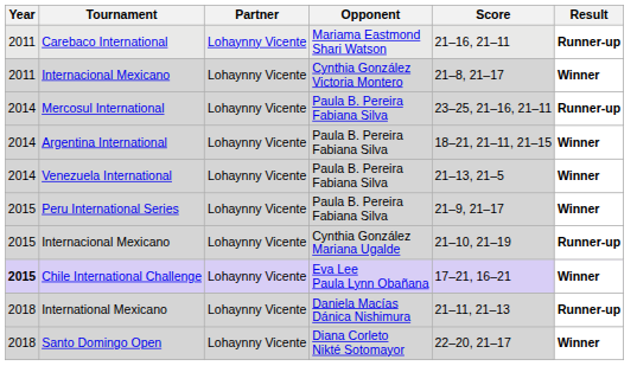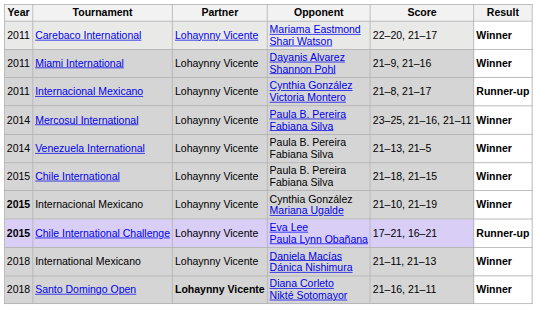 <table class="sortable wikitable" style="font-size: 90%;">
 <tr>
 <th>Year</th>
 <th>Tournament</th>
 <th>Partner</th>
 <th>Opponent</th>
 <th>Score</th>
 <th>Result</th>
 </tr>
 <tr style="background:#E9E9E8">
 <td align="center">2011</td>
 <td align="left"><a href='#'>Carebaco International</a></td>
 <td align="left"> <a href='#'>Lohaynny Vicente</a></td>
 <td align="left"> <a href='#'>Mariama Eastmond</a> <br>  <a href='#'>Shari Watson</a></td>
-<td align="left">21–16, 21–11</td>
-<td style="text-align:left; background:white"> <strong>Runner-up</strong></td>
+<td align="left">22–20, 21–17</td>
+<td style="text-align:left; background:white"> <strong>Winner</strong></td>
+</tr>
+<tr style="background:#D5D5D5">
+<td align="center">2011</td>
+<td align="left"><a href='#'>Miami International</a></td>
+<td align="left"> Lohaynny Vicente</td>
+<td align="left"> <a href='#'>Dayanis Alvarez</a> <br>  <a href='#'>Shannon Pohl</a></td>
+<td align="left">21–9, 21–16</td>
+<td style="text-align:left; background:white"> <strong>Winner</strong></td>
 </tr>
 <tr style="background:#D5D5D5">
 <td align="center">2011</td>
 <td align="left"><a href='#'>Internacional Mexicano</a></td>
 <td align="left"> Lohaynny Vicente</td>
 <td align="left"> <a href='#'>Cynthia González</a> <br>  <a href='#'>Victoria Montero</a></td>
 <td align="left">21–8, 21–17</td>
-<td style="text-align:left; background:white"> <strong>Winner</strong></td>
+<td style="text-align:left; background:white"> <strong>Runner-up</strong></td>
 </tr>
 <tr style="background:#D5D5D5">
 <td align="center">2014</td>
 <td align="left"><a href='#'>Mercosul International</a></td>
 <td align="left"> Lohaynny Vicente</td>
 <td align="left"> <a href='#'>Paula B. Pereira</a> <br>  <a href='#'>Fabiana Silva</a></td>
 <td align="left">23–25, 21–16, 21–11</td>
-<td style="text-align:left; background:white"> <strong>Runner-up</strong></td>
-</tr>
-<tr style="background:#D5D5D5">
-<td align="center">2014</td>
-<td align="left"><a href='#'>Argentina International</a></td>
-<td align="left"> Lohaynny Vicente</td>
-<td align="left"> Paula B. Pereira <br>  Fabiana Silva</td>
-<td align="left">18–21, 21–11, 21–15</td>
 <td style="text-align:left; background:white"> <strong>Winner</strong></td>
 </tr>
 <tr style="background:#D5D5D5">
 <td align="center">2014</td>
 <td align="left"><a href='#'>Venezuela International</a></td>
 <td align="left"> Lohaynny Vicente</td>
 <td align="left"> Paula B. Pereira <br>  Fabiana Silva</td>
 <td align="left">21–13, 21–5</td>
 <td style="text-align:left; background:white"> <strong>Winner</strong></td>
 </tr>
 <tr style="background:#D5D5D5">
 <td align="center">2015</td>
-<td align="left"><a href='#'>Peru International Series</a></td>
+<td align="left"><a href='#'>Chile International</a></td>
 <td align="left"> Lohaynny Vicente</td>
 <td align="left"> Paula B. Pereira <br>  Fabiana Silva</td>
-<td align="left">21–9, 21–17</td>
+<td align="left">21–18, 21–15</td>
 <td style="text-align:left; background:white"> <strong>Winner</strong></td>
 </tr>
 <tr style="background:#D5D5D5">
-<td align="center">2015</td>
+<td align="center"><strong>2015</strong></td>
 <td align="left">Internacional Mexicano</td>
 <td align="left"> Lohaynny Vicente</td>
 <td align="left"> Cynthia González <br>  <a href='#'>Mariana Ugalde</a></td>
 <td align="left">21–10, 21–19</td>
-<td style="text-align:left; background:white"> <strong>Runner-up</strong></td>
+<td style="text-align:left; background:white"> <strong>Winner</strong></td>
 </tr>
 <tr style="background:#D8CEF6">
 <td align="center"><strong>2015</strong></td>
 <td align="left"><a href='#'>Chile International Challenge</a></td>
 <td align="left"> Lohaynny Vicente</td>
 <td align="left"> <a href='#'>Eva Lee</a> <br>  <a href='#'>Paula Lynn Obañana</a></td>
 <td align="left">17–21, 16–21</td>
-<td style="text-align:left; background:white"> <strong>Winner</strong></td>
+<td style="text-align:left; background:white"> <strong>Runner-up</strong></td>
 </tr>
 <tr style="background:#D5D5D5">
 <td align="center">2018</td>
 <td align="left">International Mexicano</td>
 <td align="left"> Lohaynny Vicente</td>
 <td align="left"> <a href='#'>Daniela Macías</a> <br>  <a href='#'>Dánica Nishimura</a></td>
 <td align="left">21–11, 21–13</td>
-<td style="text-align:left; background:white"> <strong>Runner-up</strong></td>
+<td style="text-align:left; background:white"> <strong>Winner</strong></td>
 </tr>
 <tr style="background:#D5D5D5">
 <td align="center">2018</td>
 <td align="left"><a href='#'>Santo Domingo Open</a></td>
-<td align="left"> Lohaynny Vicente</td>
+<td align="left"><strong> Lohaynny Vicente</strong></td>
 <td align="left"> <a href='#'>Diana Corleto</a> <br>  <a href='#'>Nikté Sotomayor</a></td>
-<td align="left">22–20, 21–17</td>
+<td align="left">21–16, 21–11</td>
 <td style="text-align:left; background:white"> <strong>Winner</strong></td>
 </tr>
 </table>
